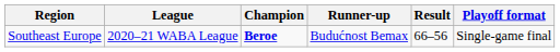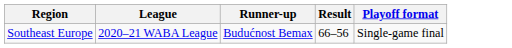 <table class="wikitable">
 <tr>
 <th>Region</th>
 <th>League</th>
-<th>Champion</th>
 <th>Runner-up</th>
 <th>Result</th>
 <th><a href='#'>Playoff format</a></th>
 </tr>
 <tr>
 <td><a href='#'>Southeast Europe</a></td>
 <td><a href='#'>2020–21 WABA League</a></td>
-<td><strong><a href='#'>Beroe</a></strong></td>
 <td><a href='#'>Budućnost Bemax</a></td>
 <td>66–56</td>
 <td>Single-game final</td>
 </tr>
 </table>
